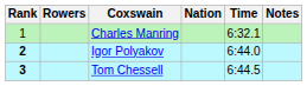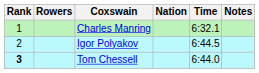 <table class="wikitable sortable" style="text-align:center">
 <tr>
 <th>Rank</th>
 <th>Rowers</th>
 <th>Coxswain</th>
 <th>Nation</th>
 <th>Time</th>
 <th>Notes</th>
 </tr>
 <tr bgcolor=bbf3bb>
 <td>1</td>
 <td></td>
 <td align=left><a href='#'>Charles Manring</a></td>
 <td align=left></td>
 <td>6:32.1</td>
 <td></td>
 </tr>
 <tr bgcolor=bbf9ff>
-<td><strong>2</strong></td>
+<td>2</td>
 <td></td>
 <td align=left><a href='#'>Igor Polyakov</a></td>
 <td align=left></td>
-<td>6:44.0</td>
+<td>6:44.5</td>
 <td></td>
 </tr>
 <tr bgcolor=bbf9ff>
 <td><strong>3</strong></td>
 <td></td>
 <td align=left><a href='#'>Tom Chessell</a></td>
 <td align=left></td>
-<td>6:44.5</td>
+<td>6:44.0</td>
 <td></td>
 </tr>
 </table>
